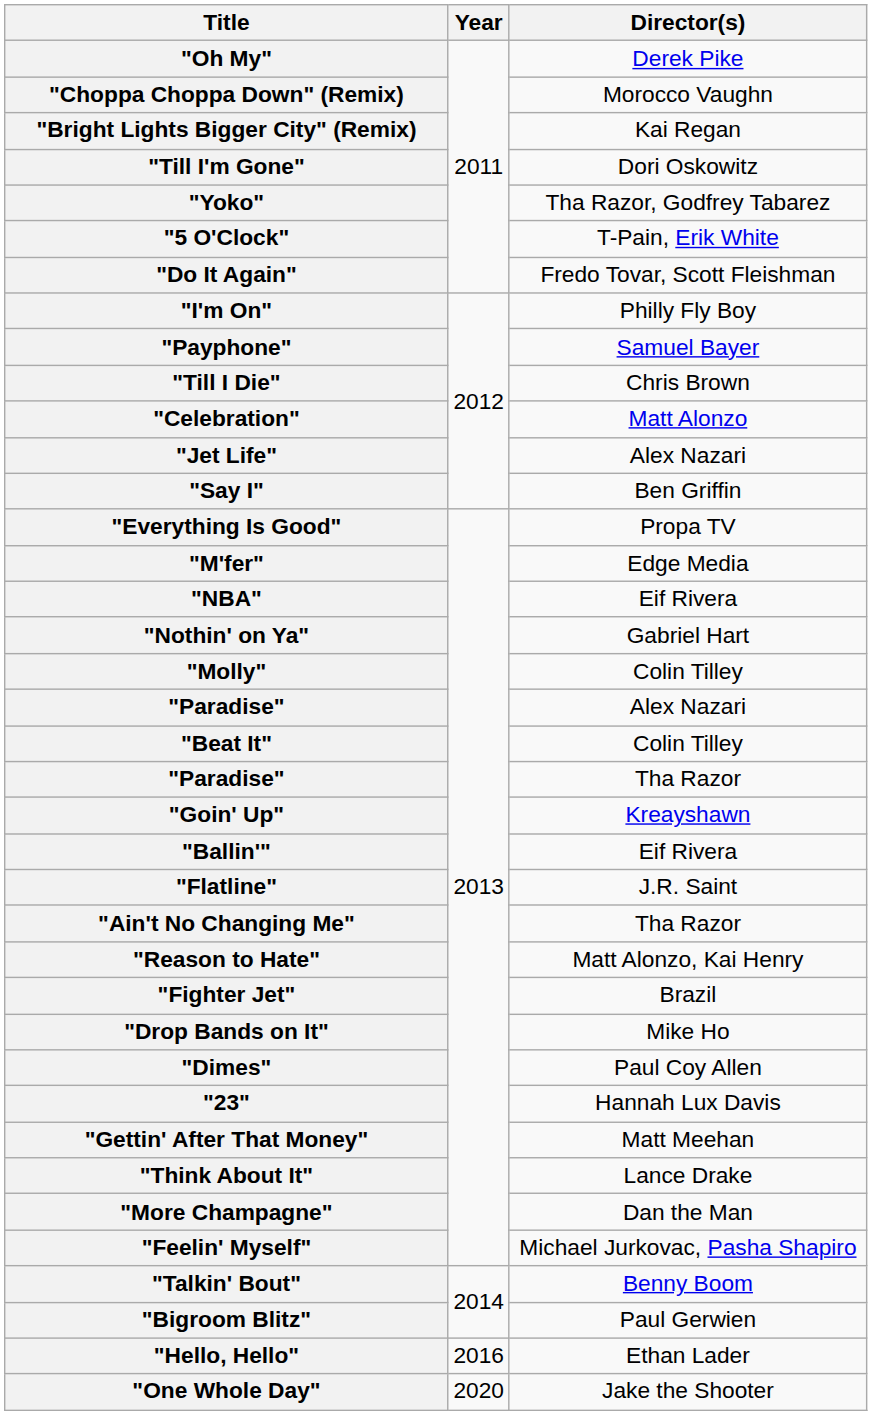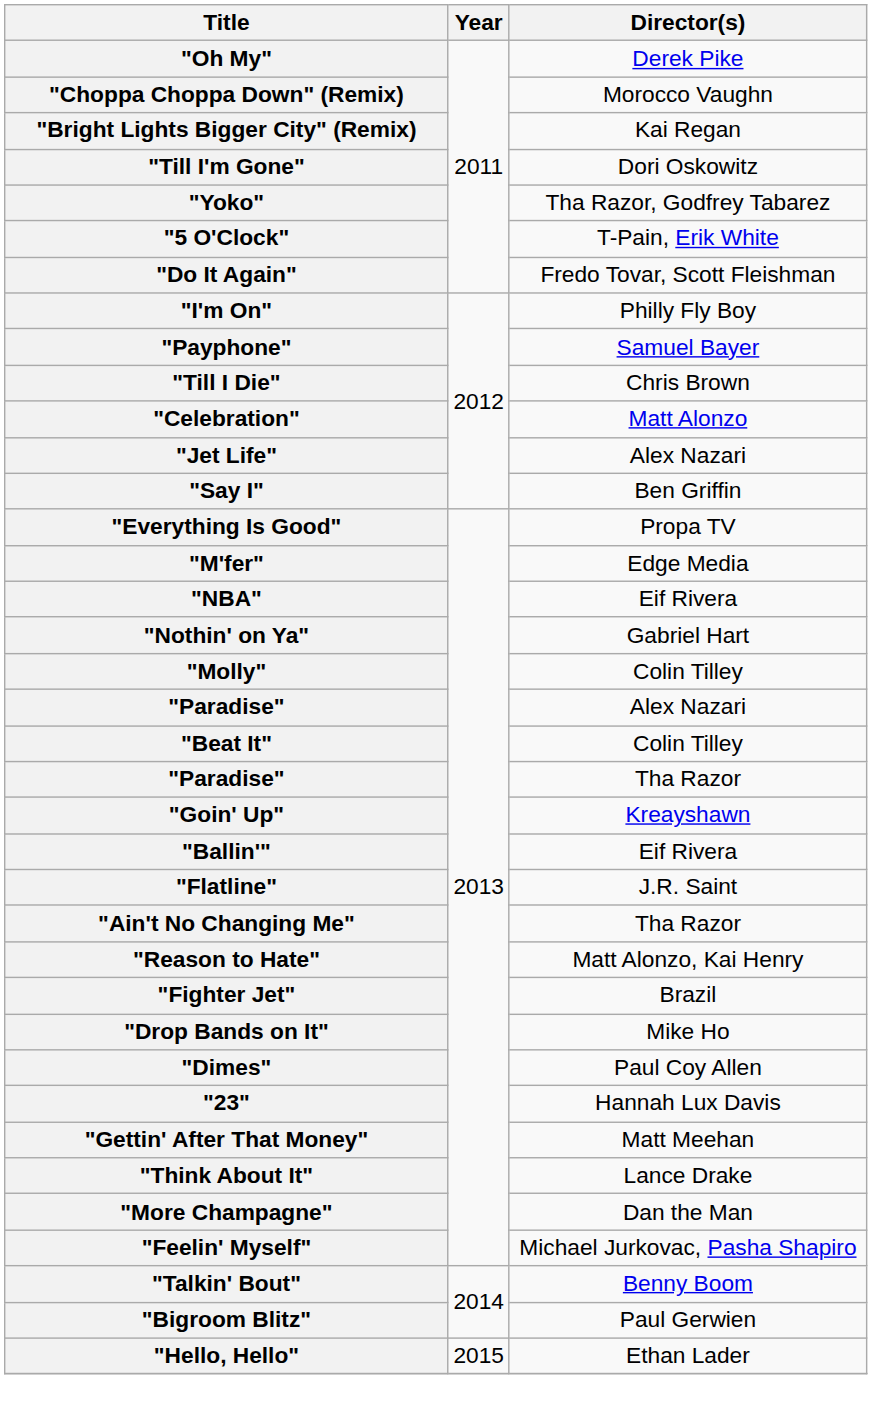 <table class="wikitable plainrowheaders" style="text-align:center;">
 <tr>
 <th scope="col" style="width:20em;">Title</th>
 <th scope="col" style="width:1em;">Year</th>
 <th scope="col" style="width:16em;">Director(s)</th>
 </tr>
 <tr>
 <th scope="row">"Oh My"<br></th>
 <td rowspan="7">2011</td>
 <td><a href='#'>Derek Pike</a></td>
 </tr>
 <tr>
 <th scope="row">"Choppa Choppa Down" (Remix)<br></th>
 <td>Morocco Vaughn</td>
 </tr>
 <tr>
 <th scope="row">"Bright Lights Bigger City" (Remix)<br></th>
 <td>Kai Regan</td>
 </tr>
 <tr>
 <th scope="row">"Till I'm Gone"<br></th>
 <td>Dori Oskowitz</td>
 </tr>
 <tr>
 <th scope="row">"Yoko"<br></th>
 <td>Tha Razor, Godfrey Tabarez</td>
 </tr>
 <tr>
 <th scope="row">"5 O'Clock"<br></th>
 <td>T-Pain, <a href='#'>Erik White</a></td>
 </tr>
 <tr>
 <th scope="row">"Do It Again"<br></th>
 <td>Fredo Tovar, Scott Fleishman</td>
 </tr>
 <tr>
 <th scope="row">"I'm On"<br></th>
 <td rowspan="6">2012</td>
 <td>Philly Fly Boy</td>
 </tr>
 <tr>
 <th scope="row">"Payphone"<br></th>
 <td><a href='#'>Samuel Bayer</a></td>
 </tr>
 <tr>
 <th scope="row">"Till I Die"<br></th>
 <td>Chris Brown</td>
 </tr>
 <tr>
 <th scope="row">"Celebration"<br></th>
 <td><a href='#'>Matt Alonzo</a></td>
 </tr>
 <tr>
 <th scope="row">"Jet Life"<br></th>
 <td>Alex Nazari</td>
 </tr>
 <tr>
 <th scope="row">"Say I"<br></th>
 <td>Ben Griffin</td>
 </tr>
 <tr>
 <th scope="row">"Everything Is Good"<br></th>
 <td rowspan="21">2013</td>
 <td>Propa TV</td>
 </tr>
 <tr>
 <th scope="row">"M'fer"<br></th>
 <td>Edge Media</td>
 </tr>
 <tr>
 <th scope="row">"NBA"<br></th>
 <td>Eif Rivera</td>
 </tr>
 <tr>
 <th scope="row">"Nothin' on Ya"<br></th>
 <td>Gabriel Hart</td>
 </tr>
 <tr>
 <th scope="row">"Molly"<br></th>
 <td>Colin Tilley</td>
 </tr>
 <tr>
 <th scope="row">"Paradise"<br></th>
 <td>Alex Nazari</td>
 </tr>
 <tr>
 <th scope="row">"Beat It"<br></th>
 <td>Colin Tilley</td>
 </tr>
 <tr>
 <th scope="row">"Paradise"<br></th>
 <td>Tha Razor</td>
 </tr>
 <tr>
 <th scope="row">"Goin' Up"<br></th>
 <td><a href='#'>Kreayshawn</a></td>
 </tr>
 <tr>
 <th scope="row">"Ballin'"<br></th>
 <td>Eif Rivera</td>
 </tr>
 <tr>
 <th scope="row">"Flatline"<br></th>
 <td>J.R. Saint</td>
 </tr>
 <tr>
 <th scope="row">"Ain't No Changing Me"<br></th>
 <td>Tha Razor</td>
 </tr>
 <tr>
 <th scope="row">"Reason to Hate"<br></th>
 <td>Matt Alonzo, Kai Henry</td>
 </tr>
 <tr>
 <th scope="row">"Fighter Jet"<br></th>
 <td>Brazil</td>
 </tr>
 <tr>
 <th scope="row">"Drop Bands on It"<br></th>
 <td>Mike Ho</td>
 </tr>
 <tr>
 <th scope="row">"Dimes"<br></th>
 <td>Paul Coy Allen</td>
 </tr>
 <tr>
 <th scope="row">"23"<br></th>
 <td>Hannah Lux Davis</td>
 </tr>
 <tr>
 <th scope="row">"Gettin' After That Money"<br></th>
 <td>Matt Meehan</td>
 </tr>
 <tr>
 <th scope="row">"Think About It"<br></th>
 <td>Lance Drake</td>
 </tr>
 <tr>
 <th scope="row">"More Champagne"<br></th>
 <td>Dan the Man</td>
 </tr>
 <tr>
 <th scope="row">"Feelin' Myself"<br></th>
 <td>Michael Jurkovac, <a href='#'>Pasha Shapiro</a></td>
 </tr>
 <tr>
 <th scope="row">"Talkin' Bout"<br></th>
 <td rowspan="2">2014</td>
 <td><a href='#'>Benny Boom</a></td>
 </tr>
 <tr>
 <th scope="row">"Bigroom Blitz"<br></th>
 <td>Paul Gerwien</td>
 </tr>
 <tr>
 <th scope="row">"Hello, Hello"<br></th>
-<td>2016</td>
+<td>2015</td>
 <td>Ethan Lader</td>
-</tr>
-<tr>
-<th scope="row">"One Whole Day"<br></th>
-<td>2020</td>
-<td>Jake the Shooter</td>
 </tr>
 <tr>
 </tr>
 </table>
